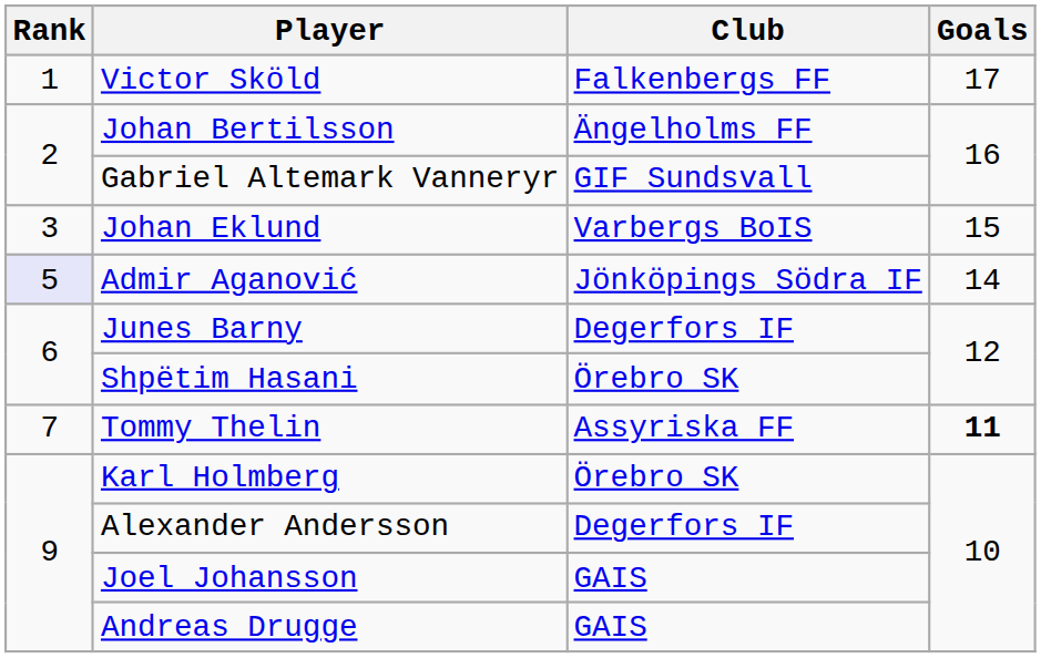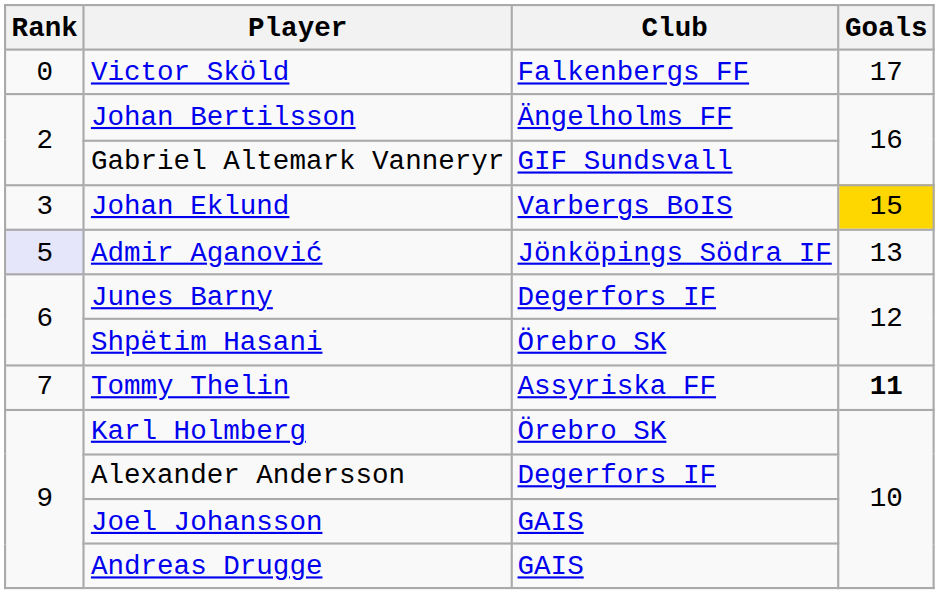 <table class="wikitable" style="text-align:center">
 <tr>
 <th>Rank</th>
 <th>Player</th>
 <th>Club</th>
 <th>Goals</th>
 </tr>
 <tr>
-<td>1</td>
+<td>0</td>
 <td align="left"> <a href='#'>Victor Sköld</a></td>
 <td align="left"><a href='#'>Falkenbergs FF</a></td>
 <td>17</td>
 </tr>
 <tr>
 <td rowspan="2">2</td>
 <td align="left"> <a href='#'>Johan Bertilsson</a></td>
 <td align="left"><a href='#'>Ängelholms FF</a></td>
 <td rowspan="2">16</td>
 </tr>
 <tr>
 <td align="left"> Gabriel Altemark Vanneryr</td>
 <td align="left"><a href='#'>GIF Sundsvall</a></td>
 </tr>
 <tr>
 <td>3</td>
 <td align="left"> <a href='#'>Johan Eklund</a></td>
 <td align="left"><a href='#'>Varbergs BoIS</a></td>
-<td>15</td>
+<td style="background: gold;">15</td>
 </tr>
 <tr>
 <td style="background: lavender;">5</td>
 <td align="left"> <a href='#'>Admir Aganović</a></td>
 <td align="left"><a href='#'>Jönköpings Södra IF</a></td>
-<td>14</td>
+<td>13</td>
 </tr>
 <tr>
 <td rowspan="2">6</td>
 <td align="left"> <a href='#'>Junes Barny</a></td>
 <td align="left"><a href='#'>Degerfors IF</a></td>
 <td rowspan="2">12</td>
 </tr>
 <tr>
 <td align="left"> <a href='#'>Shpëtim Hasani</a></td>
 <td align="left"><a href='#'>Örebro SK</a></td>
 </tr>
 <tr>
 <td>7</td>
 <td align="left"> <a href='#'>Tommy Thelin</a></td>
 <td align="left"><a href='#'>Assyriska FF</a></td>
 <td><strong>11</strong></td>
 </tr>
 <tr>
 <td rowspan="4">9</td>
 <td align="left"> <a href='#'>Karl Holmberg</a></td>
 <td align="left"><a href='#'>Örebro SK</a></td>
 <td rowspan="4">10</td>
 </tr>
 <tr>
 <td align="left"> Alexander Andersson</td>
 <td align="left"><a href='#'>Degerfors IF</a></td>
 </tr>
 <tr>
 <td align="left"> <a href='#'>Joel Johansson</a></td>
 <td align="left"><a href='#'>GAIS</a></td>
 </tr>
 <tr>
 <td align="left"> <a href='#'>Andreas Drugge</a></td>
 <td align="left"><a href='#'>GAIS</a></td>
 </tr>
 </table>
